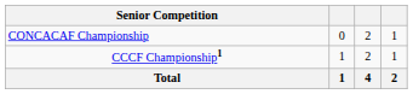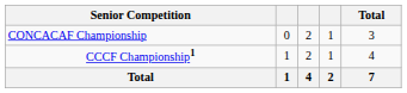 <table class="wikitable" style="width:30%; font-size:90%; text-align:center;">
 <tr>
 <th>Senior Competition</th>
 <th></th>
 <th></th>
 <th></th>
+<th>Total</th>
 </tr>
 <tr>
 <td align=left><a href='#'>CONCACAF Championship</a></td>
 <td>0</td>
 <td>2</td>
 <td>1</td>
+<td>3</td>
 </tr>
 <tr>
 <td><a href='#'>CCCF Championship</a><sup><strong>1</strong></sup></td>
 <td>1</td>
 <td>2</td>
 <td>1</td>
+<td>4</td>
 </tr>
 <tr>
 <th>Total</th>
 <th>1</th>
 <th>4</th>
 <th>2</th>
+<th>7</th>
 </tr>
 </table>
